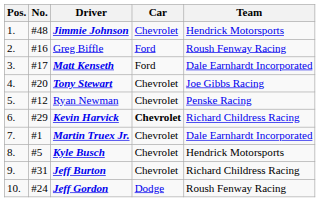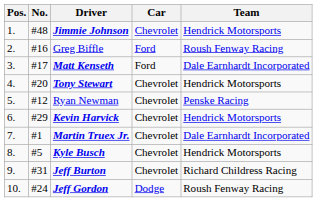 <table class="wikitable">
 <tr>
 <th>Pos.</th>
 <th>No.</th>
 <th>Driver</th>
 <th>Car</th>
 <th>Team</th>
 </tr>
 <tr>
 <td>1.</td>
 <td>#48</td>
 <td><strong><em><a href='#'>Jimmie Johnson</a></em></strong></td>
 <td><a href='#'>Chevrolet</a></td>
 <td><a href='#'>Hendrick Motorsports</a></td>
 </tr>
 <tr>
 <td>2.</td>
 <td>#16</td>
 <td><a href='#'>Greg Biffle</a></td>
 <td><a href='#'>Ford</a></td>
 <td><a href='#'>Roush Fenway Racing</a></td>
 </tr>
 <tr>
 <td>3.</td>
 <td>#17</td>
 <td><strong><em><a href='#'>Matt Kenseth</a></em></strong></td>
 <td>Ford</td>
 <td><a href='#'>Dale Earnhardt Incorporated</a></td>
 </tr>
 <tr>
 <td>4.</td>
 <td>#20</td>
 <td><strong><em><a href='#'>Tony Stewart</a></em></strong></td>
 <td>Chevrolet</td>
-<td><a href='#'>Joe Gibbs Racing</a></td>
+<td>Hendrick Motorsports</td>
 </tr>
 <tr>
 <td>5.</td>
 <td>#12</td>
 <td><a href='#'>Ryan Newman</a></td>
 <td>Chevrolet</td>
 <td><a href='#'>Penske Racing</a></td>
 </tr>
 <tr>
 <td>6.</td>
 <td>#29</td>
 <td><strong><em><a href='#'>Kevin Harvick</a></em></strong></td>
-<td><strong>Chevrolet</strong></td>
-<td><a href='#'>Richard Childress Racing</a></td>
+<td>Chevrolet</td>
+<td><a href='#'>Hendrick Motorsports</a></td>
 </tr>
 <tr>
 <td>7.</td>
 <td>#1</td>
 <td><strong><em><a href='#'>Martin Truex Jr.</a></em></strong></td>
 <td>Chevrolet</td>
 <td><a href='#'>Dale Earnhardt Incorporated</a></td>
 </tr>
 <tr>
 <td>8.</td>
 <td>#5</td>
 <td><strong><em><a href='#'>Kyle Busch</a></em></strong></td>
 <td>Chevrolet</td>
 <td>Hendrick Motorsports</td>
 </tr>
 <tr>
 <td>9.</td>
 <td>#31</td>
 <td><strong><em><a href='#'>Jeff Burton</a></em></strong></td>
 <td>Chevrolet</td>
 <td>Richard Childress Racing</td>
 </tr>
 <tr>
 <td>10.</td>
 <td>#24</td>
 <td><strong><em><a href='#'>Jeff Gordon</a></em></strong></td>
 <td><a href='#'>Dodge</a></td>
 <td>Roush Fenway Racing</td>
 </tr>
 </table>
